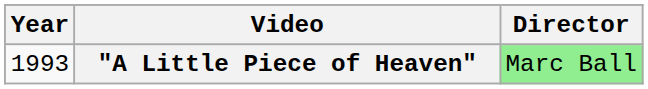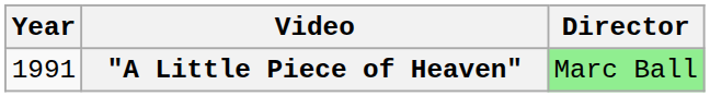 <table class="wikitable plainrowheaders">
 <tr>
 <th>Year</th>
 <th style="width:17em;">Video</th>
 <th>Director</th>
 </tr>
 <tr>
-<td>1993</td>
+<td>1991</td>
 <th scope="row">"A Little Piece of Heaven"</th>
 <td style="background: lightgreen;">Marc Ball</td>
 </tr>
 </table>
